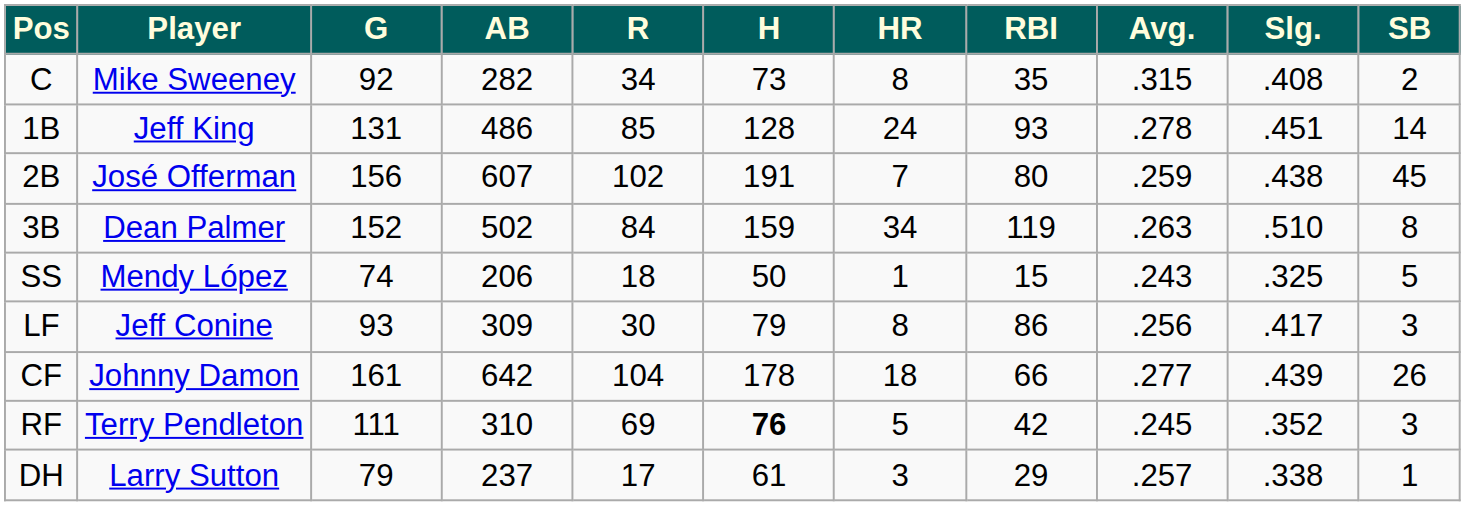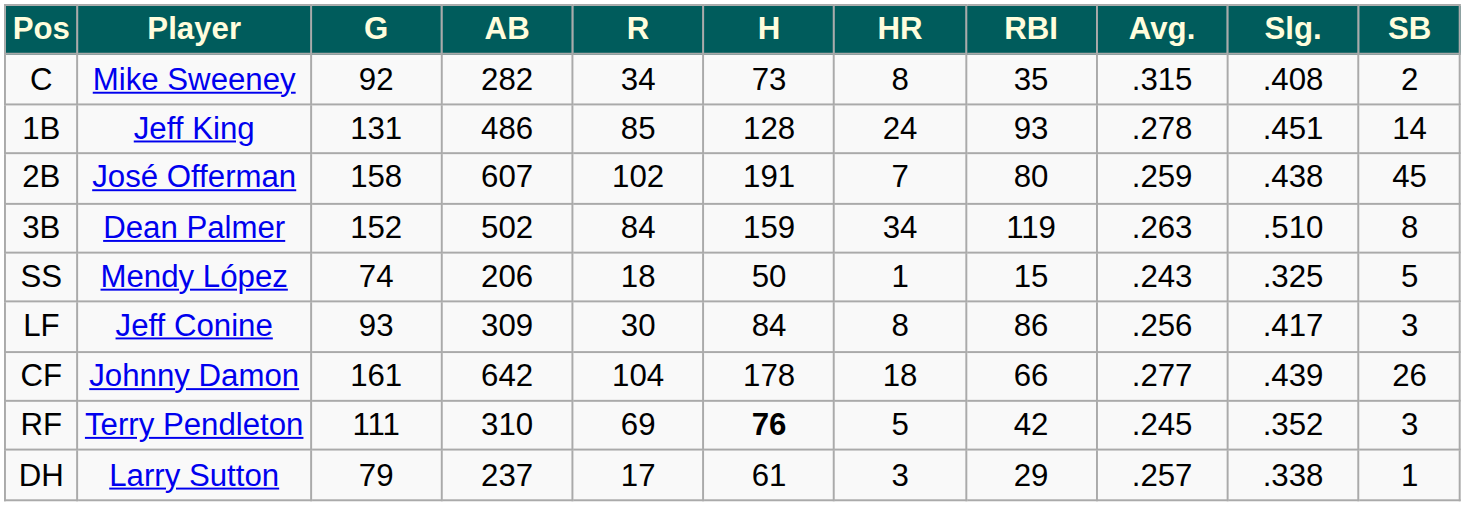 <table class="wikitable sortable">
 <tr>
 <th style=" background:#005c5c; color:#FFFDDD;" width="5%">Pos</th>
 <th style=" background:#005c5c; color:#FFFDDD;" width="16%">Player</th>
 <th style=" background:#005c5c; color:#FFFDDD;" width="9%">G</th>
 <th style=" background:#005c5c; color:#FFFDDD;" width="9%">AB</th>
 <th style=" background:#005c5c; color:#FFFDDD;" width="9%">R</th>
 <th style=" background:#005c5c; color:#FFFDDD;" width="9%">H</th>
 <th style=" background:#005c5c; color:#FFFDDD;" width="9%">HR</th>
 <th style=" background:#005c5c; color:#FFFDDD;" width="9%">RBI</th>
 <th style=" background:#005c5c; color:#FFFDDD;" width="9%">Avg.</th>
 <th style=" background:#005c5c; color:#FFFDDD;" width="9%">Slg.</th>
 <th style=" background:#005c5c; color:#FFFDDD;" width="9%">SB</th>
 </tr>
 <tr align="center">
 <td>C</td>
 <td><a href='#'>Mike Sweeney</a></td>
 <td>92</td>
 <td>282</td>
 <td>34</td>
 <td>73</td>
 <td>8</td>
 <td>35</td>
 <td>.315</td>
 <td>.408</td>
 <td>2</td>
 </tr>
 <tr align="center">
 <td>1B</td>
 <td><a href='#'>Jeff King</a></td>
 <td>131</td>
 <td>486</td>
 <td>85</td>
 <td>128</td>
 <td>24</td>
 <td>93</td>
 <td>.278</td>
 <td>.451</td>
 <td>14</td>
 </tr>
 <tr align="center">
 <td>2B</td>
 <td><a href='#'>José Offerman</a></td>
-<td>156</td>
+<td>158</td>
 <td>607</td>
 <td>102</td>
 <td>191</td>
 <td>7</td>
 <td>80</td>
 <td>.259</td>
 <td>.438</td>
 <td>45</td>
 </tr>
 <tr align="center">
 <td>3B</td>
 <td><a href='#'>Dean Palmer</a></td>
 <td>152</td>
 <td>502</td>
 <td>84</td>
 <td>159</td>
 <td>34</td>
 <td>119</td>
 <td>.263</td>
 <td>.510</td>
 <td>8</td>
 </tr>
 <tr align="center">
 <td>SS</td>
 <td><a href='#'>Mendy López</a></td>
 <td>74</td>
 <td>206</td>
 <td>18</td>
 <td>50</td>
 <td>1</td>
 <td>15</td>
 <td>.243</td>
 <td>.325</td>
 <td>5</td>
 </tr>
 <tr align="center">
 <td>LF</td>
 <td><a href='#'>Jeff Conine</a></td>
 <td>93</td>
 <td>309</td>
 <td>30</td>
-<td>79</td>
+<td>84</td>
 <td>8</td>
 <td>86</td>
 <td>.256</td>
 <td>.417</td>
 <td>3</td>
 </tr>
 <tr align="center">
 <td>CF</td>
 <td><a href='#'>Johnny Damon</a></td>
 <td>161</td>
 <td>642</td>
 <td>104</td>
 <td>178</td>
 <td>18</td>
 <td>66</td>
 <td>.277</td>
 <td>.439</td>
 <td>26</td>
 </tr>
 <tr align="center">
 <td>RF</td>
 <td><a href='#'>Terry Pendleton</a></td>
 <td>111</td>
 <td>310</td>
 <td>69</td>
 <td><strong>76</strong></td>
 <td>5</td>
 <td>42</td>
 <td>.245</td>
 <td>.352</td>
 <td>3</td>
 </tr>
 <tr align="center">
 <td>DH</td>
 <td><a href='#'>Larry Sutton</a></td>
 <td>79</td>
 <td>237</td>
 <td>17</td>
 <td>61</td>
 <td>3</td>
 <td>29</td>
 <td>.257</td>
 <td>.338</td>
 <td>1</td>
 </tr>
 </table>
